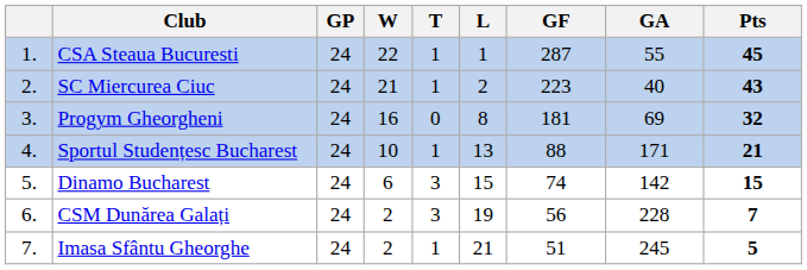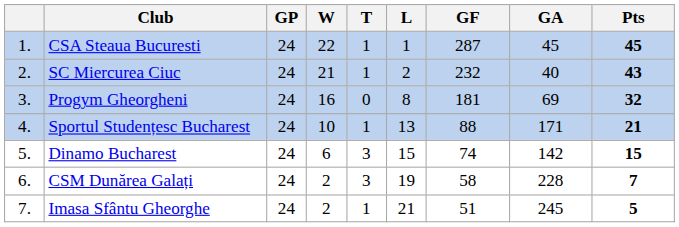 <table class="wikitable">
 <tr>
 <th width="30"></th>
 <th width="200">Club</th>
 <th width="30">GP</th>
 <th width="30">W</th>
 <th width="30">T</th>
 <th width="30">L</th>
 <th width="70">GF</th>
 <th width="70">GA</th>
 <th width="70">Pts</th>
 </tr>
 <tr bgcolor="#BCD2EE" align="center">
 <td>1.</td>
 <td align="left"><a href='#'>CSA Steaua Bucuresti</a></td>
 <td>24</td>
 <td>22</td>
 <td>1</td>
 <td>1</td>
 <td>287</td>
-<td>55</td>
+<td>45</td>
 <td><strong>45</strong></td>
 </tr>
 <tr bgcolor="#BCD2EE" align="center">
 <td>2.</td>
 <td align="left"><a href='#'>SC Miercurea Ciuc</a></td>
 <td>24</td>
 <td>21</td>
 <td>1</td>
 <td>2</td>
-<td>223</td>
+<td>232</td>
 <td>40</td>
 <td><strong>43</strong></td>
 </tr>
 <tr bgcolor="#BCD2EE" align="center">
 <td>3.</td>
 <td align="left"><a href='#'>Progym Gheorgheni</a></td>
 <td>24</td>
 <td>16</td>
 <td>0</td>
 <td>8</td>
 <td>181</td>
 <td>69</td>
 <td><strong>32</strong></td>
 </tr>
 <tr bgcolor="#BCD2EE" align="center">
 <td>4.</td>
 <td align="left"><a href='#'>Sportul Studențesc Bucharest</a></td>
 <td>24</td>
 <td>10</td>
 <td>1</td>
 <td>13</td>
 <td>88</td>
 <td>171</td>
 <td><strong>21</strong></td>
 </tr>
 <tr bgcolor="#FFFFFF" align="center">
 <td>5.</td>
 <td align="left"><a href='#'>Dinamo Bucharest</a></td>
 <td>24</td>
 <td>6</td>
 <td>3</td>
 <td>15</td>
 <td>74</td>
 <td>142</td>
 <td><strong>15</strong></td>
 </tr>
 <tr bgcolor="#FFFFFF" align="center">
 <td>6.</td>
 <td align="left"><a href='#'>CSM Dunărea Galați</a></td>
 <td>24</td>
 <td>2</td>
 <td>3</td>
 <td>19</td>
-<td>56</td>
+<td>58</td>
 <td>228</td>
 <td><strong>7</strong></td>
 </tr>
 <tr bgcolor="#FFFFFF" align="center">
 <td>7.</td>
 <td align="left"><a href='#'>Imasa Sfântu Gheorghe</a></td>
 <td>24</td>
 <td>2</td>
 <td>1</td>
 <td>21</td>
 <td>51</td>
 <td>245</td>
 <td><strong>5</strong></td>
 </tr>
 </table>
